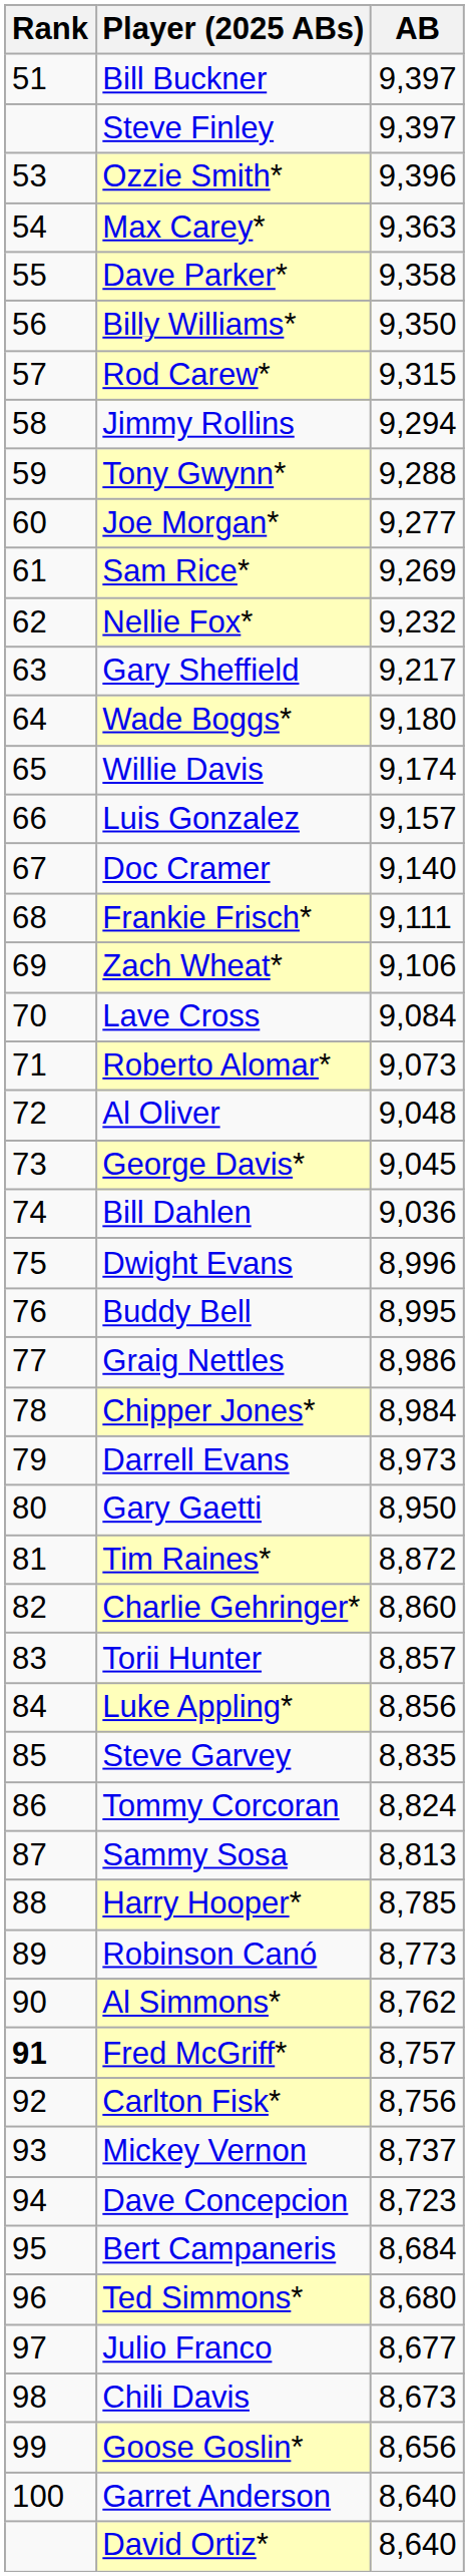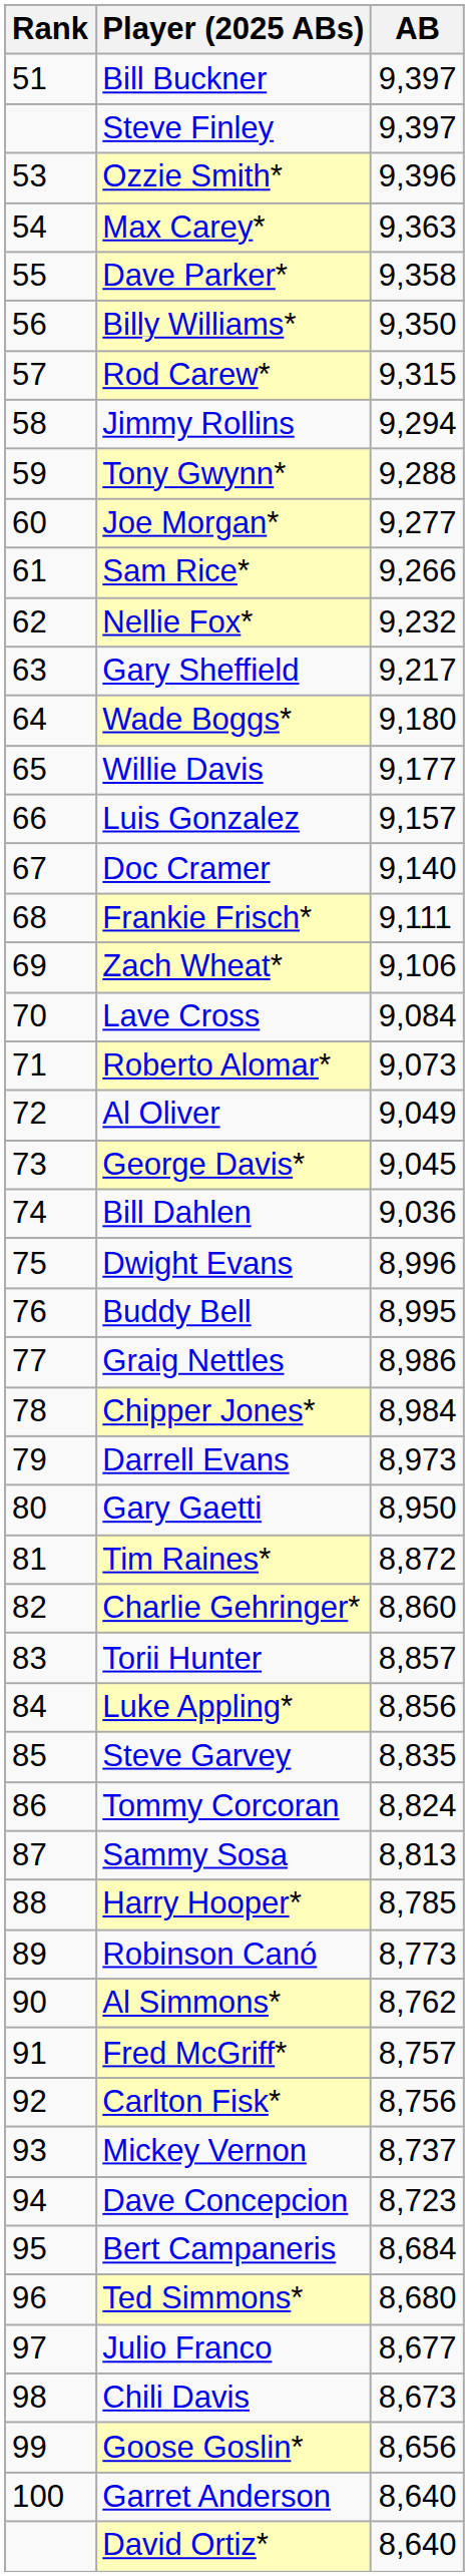 <table class="wikitable" style="float:left;">
 <tr>
 <th>Rank</th>
 <th>Player (2025 ABs)</th>
 <th>AB</th>
 </tr>
 <tr>
 <td>51</td>
 <td><a href='#'>Bill Buckner</a></td>
 <td>9,397</td>
 </tr>
 <tr>
 <td></td>
 <td><a href='#'>Steve Finley</a></td>
 <td>9,397</td>
 </tr>
 <tr>
 <td>53</td>
 <td style="background:#ffffbb;"><a href='#'>Ozzie Smith</a>*</td>
 <td>9,396</td>
 </tr>
 <tr>
 <td>54</td>
 <td style="background:#ffffbb;"><a href='#'>Max Carey</a>*</td>
 <td>9,363</td>
 </tr>
 <tr>
 <td>55</td>
 <td style="background:#ffffbb;"><a href='#'>Dave Parker</a>*</td>
 <td>9,358</td>
 </tr>
 <tr>
 <td>56</td>
 <td style="background:#ffffbb;"><a href='#'>Billy Williams</a>*</td>
 <td>9,350</td>
 </tr>
 <tr>
 <td>57</td>
 <td style="background:#ffffbb;"><a href='#'>Rod Carew</a>*</td>
 <td>9,315</td>
 </tr>
 <tr>
 <td>58</td>
 <td><a href='#'>Jimmy Rollins</a></td>
 <td>9,294</td>
 </tr>
 <tr>
 <td>59</td>
 <td style="background:#ffffbb;"><a href='#'>Tony Gwynn</a>*</td>
 <td>9,288</td>
 </tr>
 <tr>
 <td>60</td>
 <td style="background:#ffffbb;"><a href='#'>Joe Morgan</a>*</td>
 <td>9,277</td>
 </tr>
 <tr>
 <td>61</td>
 <td style="background:#ffffbb;"><a href='#'>Sam Rice</a>*</td>
-<td>9,269</td>
+<td>9,266</td>
 </tr>
 <tr>
 <td>62</td>
 <td style="background:#ffffbb;"><a href='#'>Nellie Fox</a>*</td>
 <td>9,232</td>
 </tr>
 <tr>
 <td>63</td>
 <td><a href='#'>Gary Sheffield</a></td>
 <td>9,217</td>
 </tr>
 <tr>
 <td>64</td>
 <td style="background:#ffffbb;"><a href='#'>Wade Boggs</a>*</td>
 <td>9,180</td>
 </tr>
 <tr>
 <td>65</td>
 <td><a href='#'>Willie Davis</a></td>
-<td>9,174</td>
+<td>9,177</td>
 </tr>
 <tr>
 <td>66</td>
 <td><a href='#'>Luis Gonzalez</a></td>
 <td>9,157</td>
 </tr>
 <tr>
 <td>67</td>
 <td><a href='#'>Doc Cramer</a></td>
 <td>9,140</td>
 </tr>
 <tr>
 <td>68</td>
 <td style="background:#ffffbb;"><a href='#'>Frankie Frisch</a>*</td>
 <td>9,111</td>
 </tr>
 <tr>
 <td>69</td>
 <td style="background:#ffffbb;"><a href='#'>Zach Wheat</a>*</td>
 <td>9,106</td>
 </tr>
 <tr>
 <td>70</td>
 <td><a href='#'>Lave Cross</a></td>
 <td>9,084</td>
 </tr>
 <tr>
 <td>71</td>
 <td style="background:#ffffbb;"><a href='#'>Roberto Alomar</a>*</td>
 <td>9,073</td>
 </tr>
 <tr>
 <td>72</td>
 <td><a href='#'>Al Oliver</a></td>
-<td>9,048</td>
+<td>9,049</td>
 </tr>
 <tr>
 <td>73</td>
 <td style="background:#ffffbb;"><a href='#'>George Davis</a>*</td>
 <td>9,045</td>
 </tr>
 <tr>
 <td>74</td>
 <td><a href='#'>Bill Dahlen</a></td>
 <td>9,036</td>
 </tr>
 <tr>
 <td>75</td>
 <td><a href='#'>Dwight Evans</a></td>
 <td>8,996</td>
 </tr>
 <tr>
 <td>76</td>
 <td><a href='#'>Buddy Bell</a></td>
 <td>8,995</td>
 </tr>
 <tr>
 <td>77</td>
 <td><a href='#'>Graig Nettles</a></td>
 <td>8,986</td>
 </tr>
 <tr>
 <td>78</td>
 <td style="background:#ffffbb;"><a href='#'>Chipper Jones</a>*</td>
 <td>8,984</td>
 </tr>
 <tr>
 <td>79</td>
 <td><a href='#'>Darrell Evans</a></td>
 <td>8,973</td>
 </tr>
 <tr>
 <td>80</td>
 <td><a href='#'>Gary Gaetti</a></td>
 <td>8,950</td>
 </tr>
 <tr>
 <td>81</td>
 <td style="background:#ffffbb;"><a href='#'>Tim Raines</a>*</td>
 <td>8,872</td>
 </tr>
 <tr>
 <td>82</td>
 <td style="background:#ffffbb;"><a href='#'>Charlie Gehringer</a>*</td>
 <td>8,860</td>
 </tr>
 <tr>
 <td>83</td>
 <td><a href='#'>Torii Hunter</a></td>
 <td>8,857</td>
 </tr>
 <tr>
 <td>84</td>
 <td style="background:#ffffbb;"><a href='#'>Luke Appling</a>*</td>
 <td>8,856</td>
 </tr>
 <tr>
 <td>85</td>
 <td><a href='#'>Steve Garvey</a></td>
 <td>8,835</td>
 </tr>
 <tr>
 <td>86</td>
 <td><a href='#'>Tommy Corcoran</a></td>
 <td>8,824</td>
 </tr>
 <tr>
 <td>87</td>
 <td><a href='#'>Sammy Sosa</a></td>
 <td>8,813</td>
 </tr>
 <tr>
 <td>88</td>
 <td style="background:#ffffbb;"><a href='#'>Harry Hooper</a>*</td>
 <td>8,785</td>
 </tr>
 <tr>
 <td>89</td>
 <td><a href='#'>Robinson Canó</a></td>
 <td>8,773</td>
 </tr>
 <tr>
 <td>90</td>
 <td style="background:#ffffbb;"><a href='#'>Al Simmons</a>*</td>
 <td>8,762</td>
 </tr>
 <tr>
-<td><strong>91</strong></td>
+<td>91</td>
 <td style="background:#ffffbb;"><a href='#'>Fred McGriff</a>*</td>
 <td>8,757</td>
 </tr>
 <tr>
 <td>92</td>
 <td style="background:#ffffbb;"><a href='#'>Carlton Fisk</a>*</td>
 <td>8,756</td>
 </tr>
 <tr>
 <td>93</td>
 <td><a href='#'>Mickey Vernon</a></td>
 <td>8,737</td>
 </tr>
 <tr>
 <td>94</td>
 <td><a href='#'>Dave Concepcion</a></td>
 <td>8,723</td>
 </tr>
 <tr>
 <td>95</td>
 <td><a href='#'>Bert Campaneris</a></td>
 <td>8,684</td>
 </tr>
 <tr>
 <td>96</td>
 <td style="background:#ffffbb;"><a href='#'>Ted Simmons</a>*</td>
 <td>8,680</td>
 </tr>
 <tr>
 <td>97</td>
 <td><a href='#'>Julio Franco</a></td>
 <td>8,677</td>
 </tr>
 <tr>
 <td>98</td>
 <td><a href='#'>Chili Davis</a></td>
 <td>8,673</td>
 </tr>
 <tr>
 <td>99</td>
 <td style="background:#ffffbb;"><a href='#'>Goose Goslin</a>*</td>
 <td>8,656</td>
 </tr>
 <tr>
 <td>100</td>
 <td><a href='#'>Garret Anderson</a></td>
 <td>8,640</td>
 </tr>
 <tr>
 <td></td>
 <td style="background:#ffffbb;"><a href='#'>David Ortiz</a>*</td>
 <td>8,640</td>
 </tr>
 </table>
